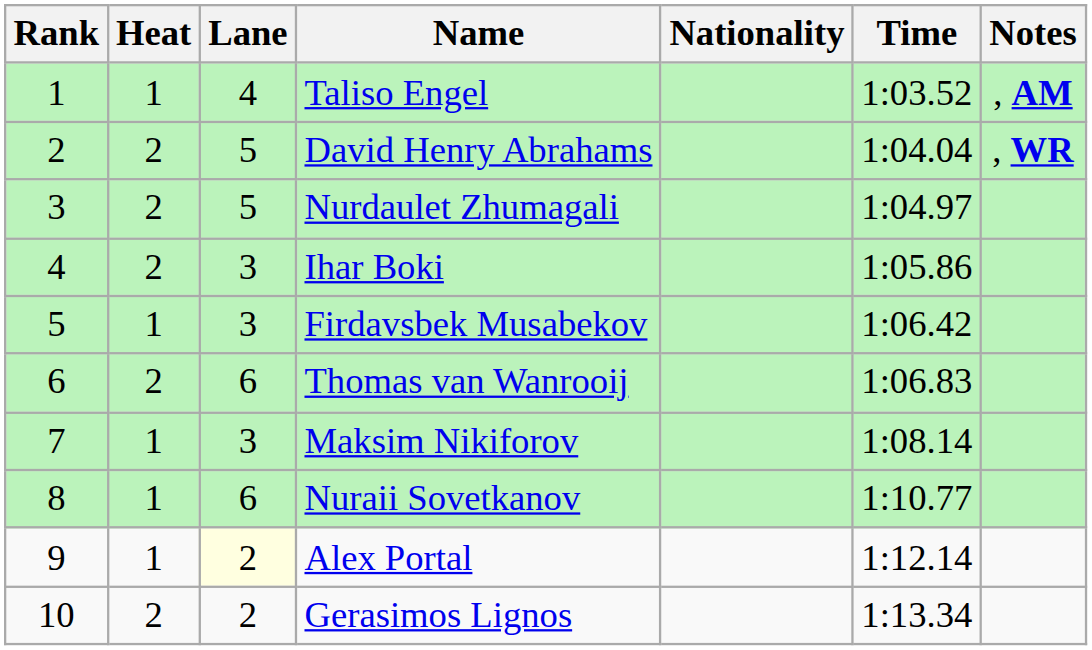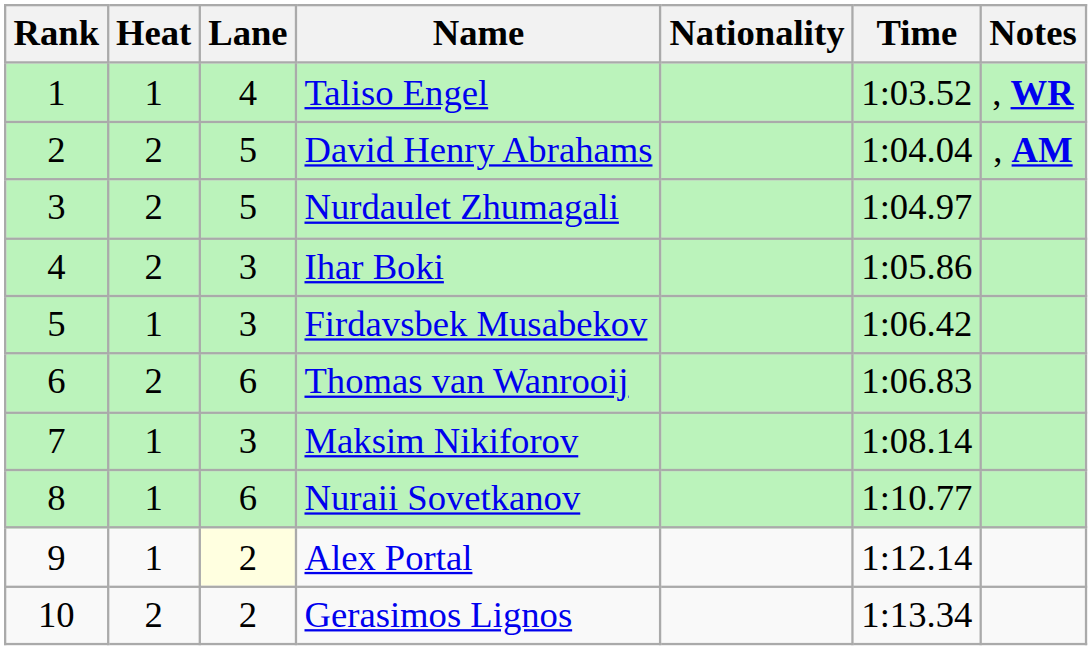 <table class="wikitable sortable" style="text-align:center">
 <tr>
 <th>Rank</th>
 <th>Heat</th>
 <th>Lane</th>
 <th>Name</th>
 <th>Nationality</th>
 <th>Time</th>
 <th>Notes</th>
 </tr>
 <tr bgcolor=bbf3bb>
 <td>1</td>
 <td>1</td>
 <td>4</td>
 <td align=left><a href='#'>Taliso Engel</a></td>
 <td align=left></td>
 <td>1:03.52</td>
-<td>, <strong><a href='#'>AM</a></strong></td>
+<td>, <strong><a href='#'>WR</a></strong></td>
 </tr>
 <tr bgcolor=bbf3bb>
 <td>2</td>
 <td>2</td>
 <td>5</td>
 <td align=left><a href='#'>David Henry Abrahams</a></td>
 <td align=left></td>
 <td>1:04.04</td>
-<td>, <strong><a href='#'>WR</a></strong></td>
+<td>, <strong><a href='#'>AM</a></strong></td>
 </tr>
 <tr bgcolor=bbf3bb>
 <td>3</td>
 <td>2</td>
 <td>5</td>
 <td align=left><a href='#'>Nurdaulet Zhumagali</a></td>
 <td align=left></td>
 <td>1:04.97</td>
 <td></td>
 </tr>
 <tr bgcolor=bbf3bb>
 <td>4</td>
 <td>2</td>
 <td>3</td>
 <td align=left><a href='#'>Ihar Boki</a></td>
 <td align=left></td>
 <td>1:05.86</td>
 <td></td>
 </tr>
 <tr bgcolor=bbf3bb>
 <td>5</td>
 <td>1</td>
 <td>3</td>
 <td align=left><a href='#'>Firdavsbek Musabekov</a></td>
 <td align=left></td>
 <td>1:06.42</td>
 <td></td>
 </tr>
 <tr bgcolor=bbf3bb>
 <td>6</td>
 <td>2</td>
 <td>6</td>
 <td align=left><a href='#'>Thomas van Wanrooij</a></td>
 <td align=left></td>
 <td>1:06.83</td>
 <td></td>
 </tr>
 <tr bgcolor=bbf3bb>
 <td>7</td>
 <td>1</td>
 <td>3</td>
 <td align=left><a href='#'>Maksim Nikiforov</a></td>
 <td align=left></td>
 <td>1:08.14</td>
 <td></td>
 </tr>
 <tr bgcolor=bbf3bb>
 <td>8</td>
 <td>1</td>
 <td>6</td>
 <td align=left><a href='#'>Nuraii Sovetkanov</a></td>
 <td align=left></td>
 <td>1:10.77</td>
 <td></td>
 </tr>
 <tr>
 <td>9</td>
 <td>1</td>
 <td style="background: lightyellow;">2</td>
 <td align=left><a href='#'>Alex Portal</a></td>
 <td align=left></td>
 <td>1:12.14</td>
 <td></td>
 </tr>
 <tr>
 <td>10</td>
 <td>2</td>
 <td>2</td>
 <td align=left><a href='#'>Gerasimos Lignos</a></td>
 <td align=left></td>
 <td>1:13.34</td>
 <td></td>
 </tr>
 </table>
